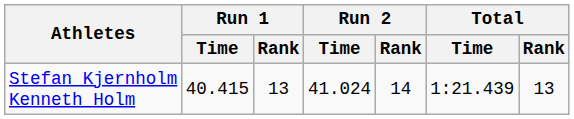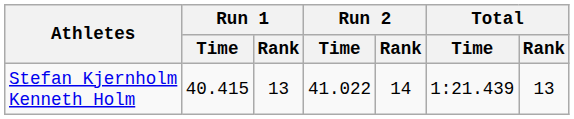 <table class="wikitable" border="1" style="font-size:90%">
 <tr>
 <th rowspan="2">Athletes</th>
 <th colspan="2">Run 1</th>
 <th colspan="2">Run 2</th>
 <th colspan="2">Total</th>
 </tr>
 <tr>
 <th>Time</th>
 <th>Rank</th>
 <th>Time</th>
 <th>Rank</th>
 <th>Time</th>
 <th>Rank</th>
 </tr>
 <tr>
 <td><a href='#'>Stefan Kjernholm</a><br><a href='#'>Kenneth Holm</a></td>
 <td align="center">40.415</td>
 <td align="center">13</td>
-<td align="center">41.024</td>
+<td align="center">41.022</td>
 <td align="center">14</td>
 <td align="center">1:21.439</td>
 <td align="center">13</td>
 </tr>
 </table>
